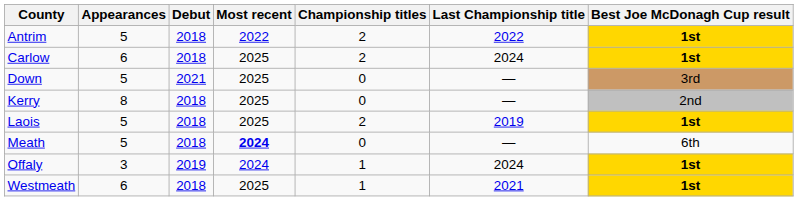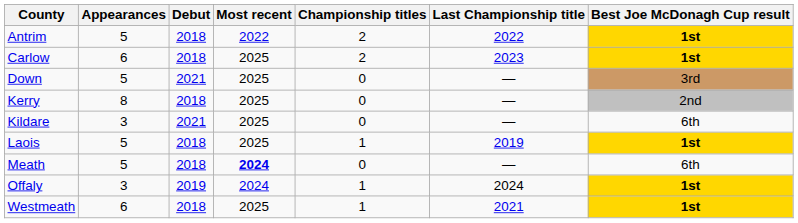 <table class="wikitable sortable" style="text-align:center">
 <tr>
 <th>County</th>
 <th>Appearances</th>
 <th>Debut</th>
 <th>Most recent</th>
 <th>Championship titles</th>
 <th>Last Championship title</th>
 <th>Best Joe McDonagh Cup result</th>
 </tr>
 <tr>
 <td style="text-align:left"><a href='#'>Antrim</a></td>
 <td>5</td>
 <td><a href='#'>2018</a></td>
 <td><a href='#'>2022</a></td>
 <td>2</td>
 <td><a href='#'>2022</a></td>
 <td bgcolor=gold><strong>1st</strong></td>
 </tr>
 <tr>
 <td style="text-align:left"><a href='#'>Carlow</a></td>
 <td>6</td>
 <td><a href='#'>2018</a></td>
 <td>2025</td>
 <td>2</td>
-<td>2024</td>
+<td><a href='#'>2023</a></td>
 <td bgcolor=gold><strong>1st</strong></td>
 </tr>
 <tr>
 <td style="text-align:left"><a href='#'>Down</a></td>
 <td>5</td>
 <td><a href='#'>2021</a></td>
 <td>2025</td>
 <td>0</td>
 <td>—</td>
 <td bgcolor=#cc9966>3rd</td>
 </tr>
 <tr>
 <td style="text-align:left"><a href='#'>Kerry</a></td>
 <td>8</td>
 <td><a href='#'>2018</a></td>
 <td>2025</td>
 <td>0</td>
 <td>—</td>
 <td bgcolor=silver>2nd</td>
 </tr>
 <tr>
+<td style="text-align:left"><a href='#'>Kildare</a></td>
+<td>3</td>
+<td><a href='#'>2021</a></td>
+<td>2025</td>
+<td>0</td>
+<td>—</td>
+<td>6th</td>
+</tr>
+<tr>
 <td style="text-align:left"><a href='#'>Laois</a></td>
 <td>5</td>
 <td><a href='#'>2018</a></td>
 <td>2025</td>
-<td>2</td>
+<td>1</td>
 <td><a href='#'>2019</a></td>
 <td bgcolor=gold><strong>1st</strong></td>
 </tr>
 <tr>
 <td style="text-align:left"><a href='#'>Meath</a></td>
 <td>5</td>
 <td><a href='#'>2018</a></td>
 <td><strong><a href='#'>2024</a></strong></td>
 <td>0</td>
 <td>—</td>
 <td>6th</td>
 </tr>
 <tr>
 <td style="text-align:left"><a href='#'>Offaly</a></td>
 <td>3</td>
 <td><a href='#'>2019</a></td>
 <td><a href='#'>2024</a></td>
 <td>1</td>
 <td>2024</td>
 <td bgcolor=gold><strong>1st</strong></td>
 </tr>
 <tr>
 <td style="text-align:left"><a href='#'>Westmeath</a></td>
 <td>6</td>
 <td><a href='#'>2018</a></td>
 <td>2025</td>
 <td>1</td>
 <td><a href='#'>2021</a></td>
 <td bgcolor=gold><strong>1st</strong></td>
 </tr>
 </table>
